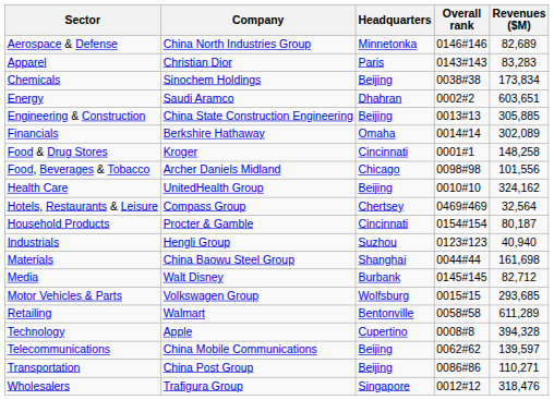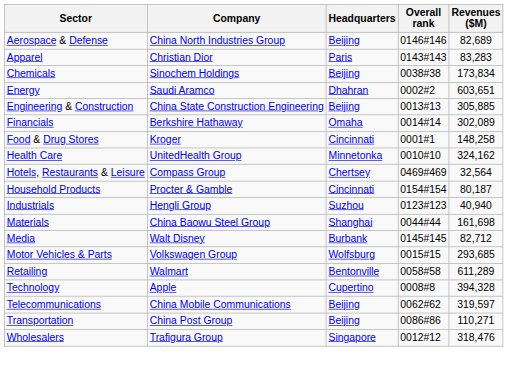 <table class="wikitable sortable">
 <tr style="background:#efefef;">
 <th>Sector</th>
 <th>Company</th>
 <th>Headquarters</th>
 <th>Overall <br> rank</th>
 <th>Revenues <br> ($M)</th>
 </tr>
 <tr>
 <td><a href='#'>Aerospace</a> & <a href='#'>Defense</a></td>
 <td><a href='#'>China North Industries Group</a></td>
-<td> <a href='#'>Minnetonka</a></td>
+<td> <a href='#'>Beijing</a></td>
 <td><span>0146</span>#146</td>
 <td style="text-align:center;">82,689</td>
 </tr>
 <tr>
 <td><a href='#'>Apparel</a></td>
 <td><a href='#'>Christian Dior</a></td>
 <td> <a href='#'>Paris</a></td>
 <td><span>0143</span>#143</td>
 <td style="text-align:center;">83,283</td>
 </tr>
 <tr>
 <td><a href='#'>Chemicals</a></td>
 <td><a href='#'>Sinochem Holdings</a></td>
 <td> <a href='#'>Beijing</a></td>
 <td><span>0038</span>#38</td>
 <td style="text-align:center;">173,834</td>
 </tr>
 <tr>
 <td><a href='#'>Energy</a></td>
 <td><a href='#'>Saudi Aramco</a></td>
 <td> <a href='#'>Dhahran</a></td>
 <td><span>0002</span>#2</td>
 <td style="text-align:center;">603,651</td>
 </tr>
 <tr>
 <td><a href='#'>Engineering</a> & <a href='#'>Construction</a></td>
 <td><a href='#'>China State Construction Engineering</a></td>
 <td> <a href='#'>Beijing</a></td>
 <td><span>0013</span>#13</td>
 <td style="text-align:center;">305,885</td>
 </tr>
 <tr>
 <td><a href='#'>Financials</a></td>
 <td><a href='#'>Berkshire Hathaway</a></td>
 <td> <a href='#'>Omaha</a></td>
 <td><span>0014</span>#14</td>
 <td style="text-align:center;">302,089</td>
 </tr>
 <tr>
 <td><a href='#'>Food</a> & <a href='#'>Drug Stores</a></td>
 <td><a href='#'>Kroger</a></td>
 <td> <a href='#'>Cincinnati</a></td>
 <td><span>0001</span>#1</td>
 <td style="text-align:center;">148,258</td>
 </tr>
 <tr>
-<td><a href='#'>Food</a>, <a href='#'>Beverages</a> & <a href='#'>Tobacco</a></td>
-<td><a href='#'>Archer Daniels Midland</a></td>
-<td> <a href='#'>Chicago</a></td>
-<td><span>0098</span>#98</td>
-<td style="text-align:center;">101,556</td>
-</tr>
-<tr>
 <td><a href='#'>Health Care</a></td>
 <td><a href='#'>UnitedHealth Group</a></td>
-<td> <a href='#'>Beijing</a></td>
+<td> <a href='#'>Minnetonka</a></td>
 <td><span>0010</span>#10</td>
 <td style="text-align:center;">324,162</td>
 </tr>
 <tr>
 <td><a href='#'>Hotels</a>, <a href='#'>Restaurants</a> & <a href='#'>Leisure</a></td>
 <td><a href='#'>Compass Group</a></td>
 <td> <a href='#'>Chertsey</a></td>
 <td><span>0469</span>#469</td>
 <td style="text-align:center;">32,564</td>
 </tr>
 <tr>
 <td><a href='#'>Household Products</a></td>
 <td><a href='#'>Procter & Gamble</a></td>
 <td> <a href='#'>Cincinnati</a></td>
 <td><span>0154</span>#154</td>
 <td style="text-align:center;">80,187</td>
 </tr>
 <tr>
 <td><a href='#'>Industrials</a></td>
 <td><a href='#'>Hengli Group</a></td>
 <td> <a href='#'>Suzhou</a></td>
 <td><span>0123</span>#123</td>
 <td style="text-align:center;">40,940</td>
 </tr>
 <tr>
 <td><a href='#'>Materials</a></td>
 <td><a href='#'>China Baowu Steel Group</a></td>
 <td> <a href='#'>Shanghai</a></td>
 <td><span>0044</span>#44</td>
 <td style="text-align:center;">161,698</td>
 </tr>
 <tr>
 <td><a href='#'>Media</a></td>
 <td><a href='#'>Walt Disney</a></td>
 <td> <a href='#'>Burbank</a></td>
 <td><span>0145</span>#145</td>
 <td style="text-align:center;">82,712</td>
 </tr>
 <tr>
 <td><a href='#'>Motor Vehicles & Parts</a></td>
 <td><a href='#'>Volkswagen Group</a></td>
 <td> <a href='#'>Wolfsburg</a></td>
 <td><span>0015</span>#15</td>
 <td style="text-align:center;">293,685</td>
 </tr>
 <tr>
 <td><a href='#'>Retailing</a></td>
 <td><a href='#'>Walmart</a></td>
 <td> <a href='#'>Bentonville</a></td>
 <td><span>0058</span>#58</td>
 <td style="text-align:center;">611,289</td>
 </tr>
 <tr>
 <td><a href='#'>Technology</a></td>
 <td><a href='#'>Apple</a></td>
 <td> <a href='#'>Cupertino</a></td>
 <td><span>0008</span>#8</td>
 <td style="text-align:center;">394,328</td>
 </tr>
 <tr>
 <td><a href='#'>Telecommunications</a></td>
 <td><a href='#'>China Mobile Communications</a></td>
 <td> <a href='#'>Beijing</a></td>
 <td><span>0062</span>#62</td>
-<td style="text-align:center;">139,597</td>
+<td style="text-align:center;">319,597</td>
 </tr>
 <tr>
 <td><a href='#'>Transportation</a></td>
 <td><a href='#'>China Post Group</a></td>
 <td> <a href='#'>Beijing</a></td>
 <td><span>0086</span>#86</td>
 <td style="text-align:center;">110,271</td>
 </tr>
 <tr>
 <td><a href='#'>Wholesalers</a></td>
 <td><a href='#'>Trafigura Group</a></td>
 <td> <a href='#'>Singapore</a></td>
 <td><span>0012</span>#12</td>
 <td style="text-align:center;">318,476</td>
 </tr>
 </table>
